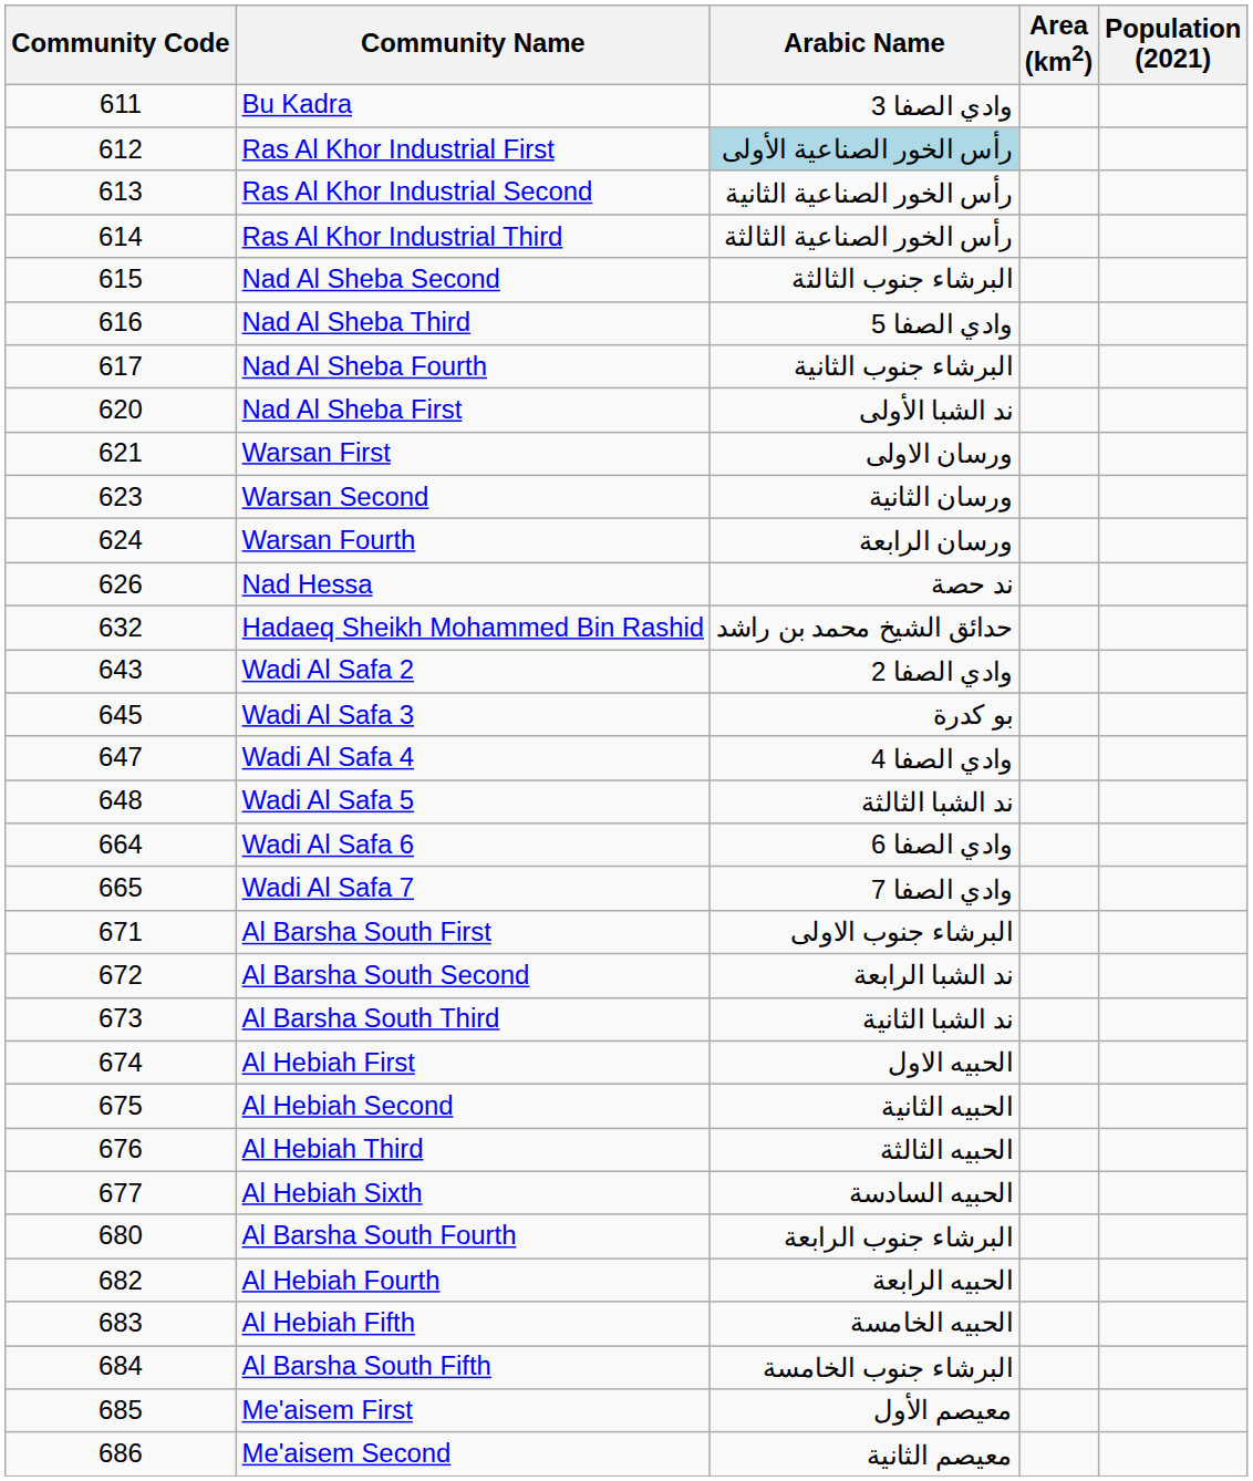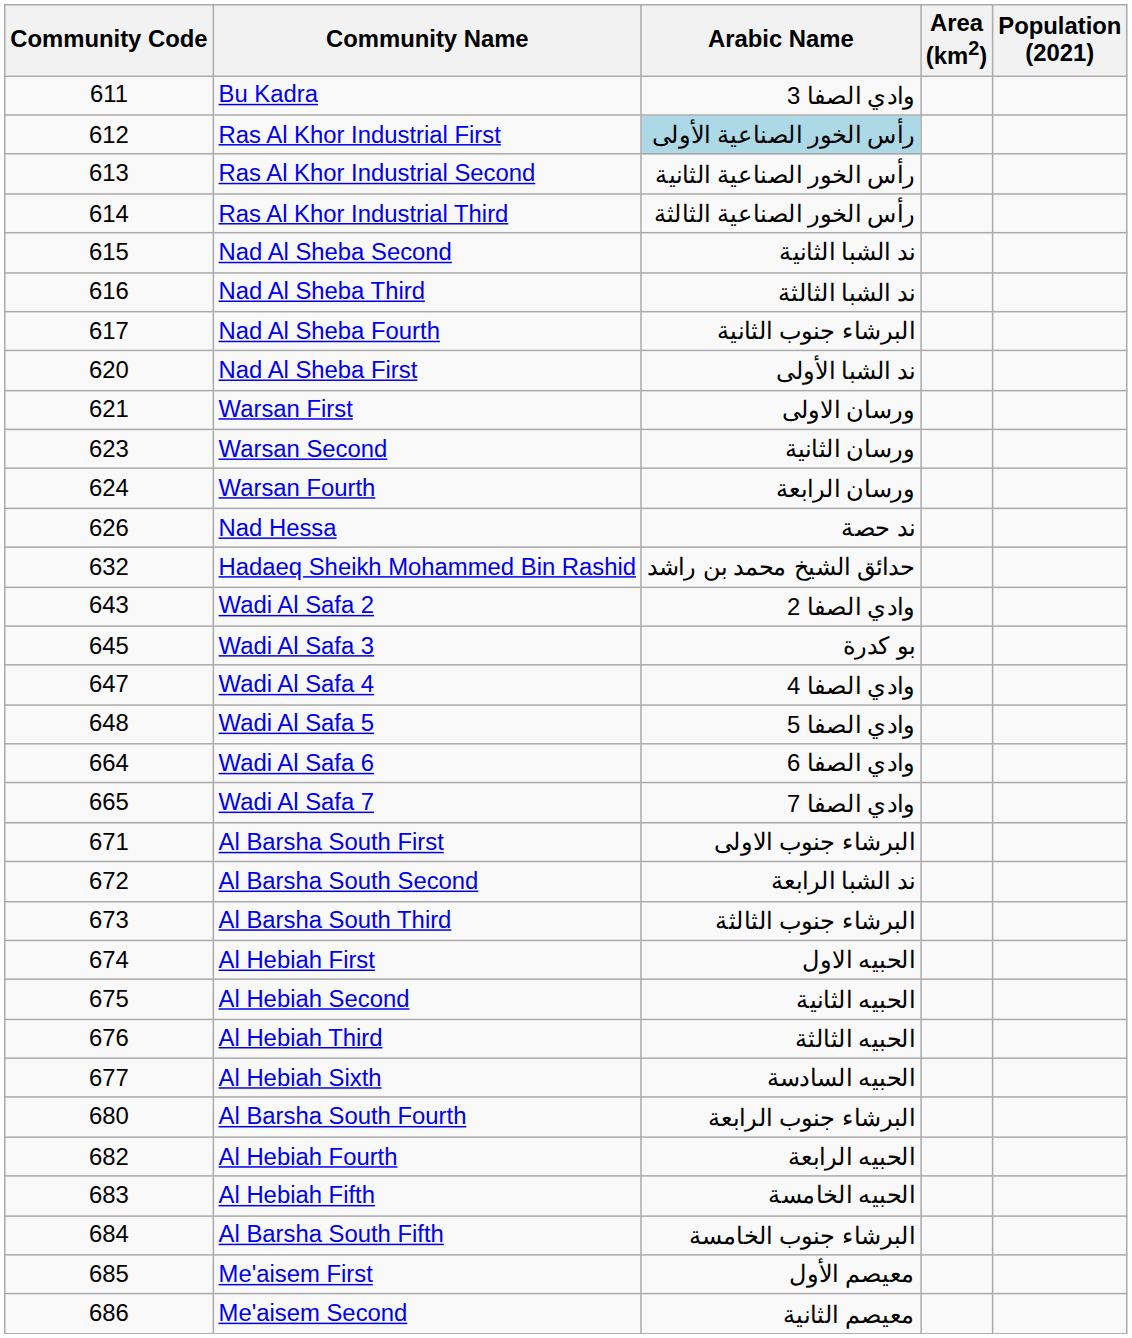 <table class="wikitable sortable">
 <tr>
 <th>Community Code<br></th>
 <th>Community Name<br></th>
 <th>Arabic Name<br></th>
 <th>Area<br>(km<sup>2</sup>)</th>
 <th>Population<br>(2021)</th>
 </tr>
 <tr>
 <td align="center">611</td>
 <td><a href='#'>Bu Kadra</a></td>
 <td align="right">وادي الصفا 3</td>
 <td align="right"></td>
 <td align="right"></td>
 </tr>
 <tr>
 <td align="center">612</td>
 <td><a href='#'>Ras Al Khor Industrial First</a></td>
 <td align="right" style="background: lightblue;">رأس الخور الصناعية الأولى</td>
 <td align="right"></td>
 <td align="right"></td>
 </tr>
 <tr>
 <td align="center">613</td>
 <td><a href='#'>Ras Al Khor Industrial Second</a></td>
 <td align="right">رأس الخور الصناعية الثانية</td>
 <td align="right"></td>
 <td align="right"></td>
 </tr>
 <tr>
 <td align="center">614</td>
 <td><a href='#'>Ras Al Khor Industrial Third</a></td>
 <td align="right">رأس الخور الصناعية الثالثة</td>
 <td align="right"></td>
 <td align="right"></td>
 </tr>
 <tr>
 <td align="center">615</td>
 <td><a href='#'>Nad Al Sheba Second</a></td>
-<td align="right">البرشاء جنوب الثالثة</td>
+<td align="right">ند الشبا الثانية</td>
 <td align="right"></td>
 <td align="right"></td>
 </tr>
 <tr>
 <td align="center">616</td>
 <td><a href='#'>Nad Al Sheba Third</a></td>
-<td align="right">وادي الصفا 5</td>
+<td align="right">ند الشبا الثالثة</td>
 <td align="right"></td>
 <td align="right"></td>
 </tr>
 <tr>
 <td align="center">617</td>
 <td><a href='#'>Nad Al Sheba Fourth</a></td>
 <td align="right">البرشاء جنوب الثانية</td>
 <td align="right"></td>
 <td align="right"></td>
 </tr>
 <tr>
 <td align="center">620</td>
 <td><a href='#'>Nad Al Sheba First</a></td>
 <td align="right">ند الشبا الأولى</td>
 <td align="right"></td>
 <td align="right"></td>
 </tr>
 <tr>
 <td align="center">621</td>
 <td><a href='#'>Warsan First</a></td>
 <td align="right">ورسان الاولى</td>
 <td align="right"></td>
 <td align="right"></td>
 </tr>
 <tr>
 <td align="center">623</td>
 <td><a href='#'>Warsan Second</a></td>
 <td align="right">ورسان الثانية</td>
 <td align="right"></td>
 <td align="right"></td>
 </tr>
 <tr>
 <td align="center">624</td>
 <td><a href='#'>Warsan Fourth</a></td>
 <td align="right">ورسان الرابعة</td>
 <td align="right"></td>
 <td align="right"></td>
 </tr>
 <tr>
 <td align="center">626</td>
 <td><a href='#'>Nad Hessa</a></td>
 <td align="right">ند حصة</td>
 <td align="right"></td>
 <td align="right"></td>
 </tr>
 <tr>
 <td align="center">632</td>
 <td><a href='#'>Hadaeq Sheikh Mohammed Bin Rashid</a></td>
 <td align="right">حدائق الشيخ محمد بن راشد</td>
 <td align="right"></td>
 <td align="right"></td>
 </tr>
 <tr>
 <td align="center">643</td>
 <td><a href='#'>Wadi Al Safa 2</a></td>
 <td align="right">وادي الصفا 2</td>
 <td align="right"></td>
 <td align="right"></td>
 </tr>
 <tr>
 <td align="center">645</td>
 <td><a href='#'>Wadi Al Safa 3</a></td>
 <td align="right">بو كدرة</td>
 <td align="right"></td>
 <td align="right"></td>
 </tr>
 <tr>
 <td align="center">647</td>
 <td><a href='#'>Wadi Al Safa 4</a></td>
 <td align="right">وادي الصفا 4</td>
 <td align="right"></td>
 <td align="right"></td>
 </tr>
 <tr>
 <td align="center">648</td>
 <td><a href='#'>Wadi Al Safa 5</a></td>
-<td align="right">ند الشبا الثالثة</td>
+<td align="right">وادي الصفا 5</td>
 <td align="right"></td>
 <td align="right"></td>
 </tr>
 <tr>
 <td align="center">664</td>
 <td><a href='#'>Wadi Al Safa 6</a></td>
 <td align="right">وادي الصفا 6</td>
 <td align="right"></td>
 <td align="right"></td>
 </tr>
 <tr>
 <td align="center">665</td>
 <td><a href='#'>Wadi Al Safa 7</a></td>
 <td align="right">وادي الصفا 7</td>
 <td align="right"></td>
 <td align="right"></td>
 </tr>
 <tr>
 <td align="center">671</td>
 <td><a href='#'>Al Barsha South First</a></td>
 <td align="right">البرشاء جنوب الاولى</td>
 <td align="right"></td>
 <td align="right"></td>
 </tr>
 <tr>
 <td align="center">672</td>
 <td><a href='#'>Al Barsha South Second</a></td>
 <td align="right">ند الشبا الرابعة</td>
 <td align="right"></td>
 <td align="right"></td>
 </tr>
 <tr>
 <td align="center">673</td>
 <td><a href='#'>Al Barsha South Third</a></td>
-<td align="right">ند الشبا الثانية</td>
+<td align="right">البرشاء جنوب الثالثة</td>
 <td align="right"></td>
 <td align="right"></td>
 </tr>
 <tr>
 <td align="center">674</td>
 <td><a href='#'>Al Hebiah First</a></td>
 <td align="right">الحبيه الاول</td>
 <td align="right"></td>
 <td align="right"></td>
 </tr>
 <tr>
 <td align="center">675</td>
 <td><a href='#'>Al Hebiah Second</a></td>
 <td align="right">الحبيه الثانية</td>
 <td align="right"></td>
 <td align="right"></td>
 </tr>
 <tr>
 <td align="center">676</td>
 <td><a href='#'>Al Hebiah Third</a></td>
 <td align="right">الحبيه الثالثة</td>
 <td align="right"></td>
 <td align="right"></td>
 </tr>
 <tr>
 <td align="center">677</td>
 <td><a href='#'>Al Hebiah Sixth</a></td>
 <td align="right">الحبيه السادسة</td>
 <td align="right"></td>
 <td align="right"></td>
 </tr>
 <tr>
 <td align="center">680</td>
 <td><a href='#'>Al Barsha South Fourth</a></td>
 <td align="right">البرشاء جنوب الرابعة</td>
 <td align="right"></td>
 <td align="right"></td>
 </tr>
 <tr>
 <td align="center">682</td>
 <td><a href='#'>Al Hebiah Fourth</a></td>
 <td align="right">الحبيه الرابعة</td>
 <td align="right"></td>
 <td align="right"></td>
 </tr>
 <tr>
 <td align="center">683</td>
 <td><a href='#'>Al Hebiah Fifth</a></td>
 <td align="right">الحبيه الخامسة</td>
 <td align="right"></td>
 <td align="right"></td>
 </tr>
 <tr>
 <td align="center">684</td>
 <td><a href='#'>Al Barsha South Fifth</a></td>
 <td align="right">البرشاء جنوب الخامسة</td>
 <td align="right"></td>
 <td align="right"></td>
 </tr>
 <tr>
 <td align="center">685</td>
 <td><a href='#'>Me'aisem First</a></td>
 <td align="right">معيصم الأول</td>
 <td align="right"></td>
 <td align="right"></td>
 </tr>
 <tr>
 <td align="center">686</td>
 <td><a href='#'>Me'aisem Second</a></td>
 <td align="right">معيصم الثانية</td>
 <td align="right"></td>
 <td align="right"></td>
 </tr>
 </table>
